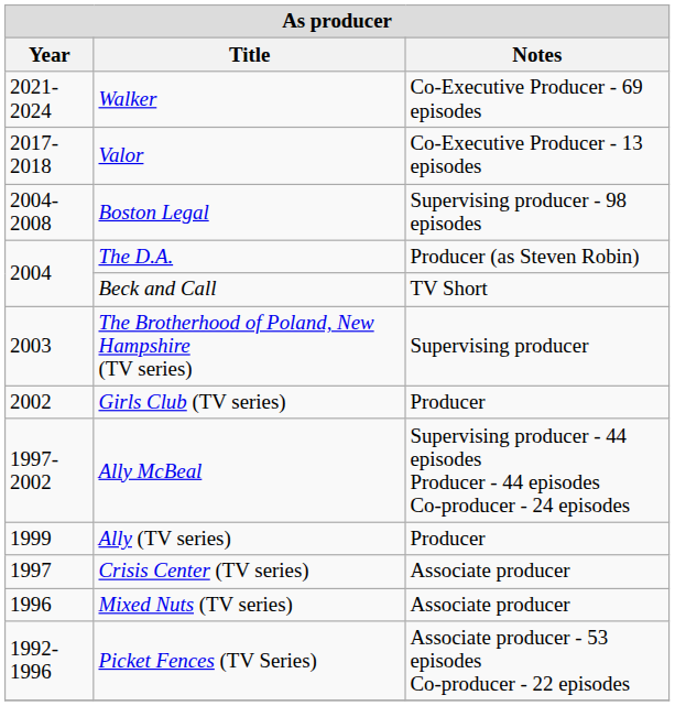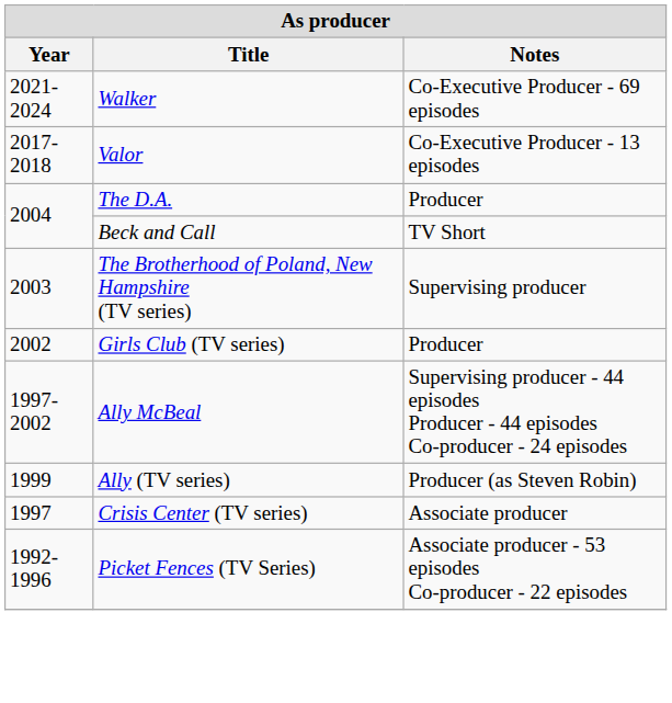 <table class="wikitable sortable" style="width:32em;">
 <tr>
 <th colspan="3" style="background-color:#DCDCDC;color:black;"><strong>As producer</strong></th>
 </tr>
 <tr style="text-align:center;">
 <th>Year</th>
 <th>Title</th>
 <th>Notes</th>
 </tr>
 <tr>
 <td>2021-2024</td>
 <td><em><a href='#'>Walker</a></em></td>
 <td>Co-Executive Producer - 69 episodes</td>
 </tr>
 <tr>
 <td>2017-2018</td>
 <td><em><a href='#'>Valor</a></em></td>
 <td>Co-Executive Producer - 13 episodes</td>
 </tr>
 <tr>
-<td>2004-2008</td>
-<td><em><a href='#'>Boston Legal</a></em></td>
-<td>Supervising producer - 98 episodes</td>
-</tr>
-<tr>
 <td rowspan=2>2004</td>
 <td><em><a href='#'>The D.A.</a></em></td>
-<td>Producer (as Steven Robin)</td>
+<td>Producer</td>
 </tr>
 <tr>
 <td><em>Beck and Call</em></td>
 <td>TV Short</td>
 </tr>
 <tr>
 <td>2003</td>
 <td><em><a href='#'>The Brotherhood of Poland, New Hampshire</a></em><br> (TV series)</td>
 <td>Supervising producer</td>
 </tr>
 <tr>
 <td>2002</td>
 <td><em><a href='#'>Girls Club</a></em> (TV series)</td>
 <td>Producer</td>
 </tr>
 <tr>
 <td>1997-2002</td>
 <td><em><a href='#'>Ally McBeal</a></em></td>
 <td>Supervising producer - 44 episodes <br> Producer - 44 episodes <br> Co-producer - 24 episodes</td>
 </tr>
 <tr>
 <td>1999</td>
 <td><em><a href='#'>Ally</a></em> (TV series)</td>
-<td>Producer</td>
+<td>Producer (as Steven Robin)</td>
 </tr>
 <tr>
 <td>1997</td>
 <td><em><a href='#'>Crisis Center</a></em> (TV series)</td>
-<td>Associate producer</td>
-</tr>
-<tr>
-<td>1996</td>
-<td><em><a href='#'>Mixed Nuts</a></em> (TV series)</td>
 <td>Associate producer</td>
 </tr>
 <tr>
 <td>1992-1996</td>
 <td><em><a href='#'>Picket Fences</a></em> (TV Series)</td>
 <td>Associate producer - 53 episodes <br> Co-producer - 22 episodes</td>
 </tr>
 <tr>
 </tr>
 </table>
